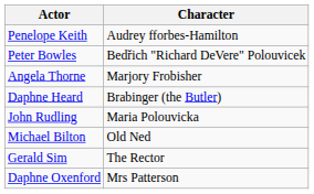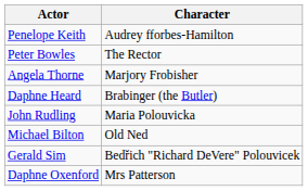 <table class="wikitable">
 <tr>
 <th>Actor</th>
 <th>Character</th>
 </tr>
 <tr>
 <td><a href='#'>Penelope Keith</a></td>
 <td>Audrey fforbes-Hamilton</td>
 </tr>
 <tr>
 <td><a href='#'>Peter Bowles</a></td>
-<td>Bedřich "Richard DeVere" Polouvicek</td>
+<td>The Rector</td>
 </tr>
 <tr>
 <td><a href='#'>Angela Thorne</a></td>
 <td>Marjory Frobisher</td>
 </tr>
 <tr>
 <td><a href='#'>Daphne Heard</a></td>
 <td>Brabinger (the <a href='#'>Butler</a>)</td>
 </tr>
 <tr>
 <td><a href='#'>John Rudling</a></td>
 <td>Maria Polouvicka</td>
 </tr>
 <tr>
 <td><a href='#'>Michael Bilton</a></td>
 <td>Old Ned</td>
 </tr>
 <tr>
 <td><a href='#'>Gerald Sim</a></td>
-<td>The Rector</td>
+<td>Bedřich "Richard DeVere" Polouvicek</td>
 </tr>
 <tr>
 <td><a href='#'>Daphne Oxenford</a></td>
 <td>Mrs Patterson</td>
 </tr>
 </table>
